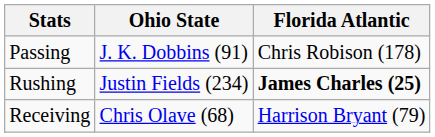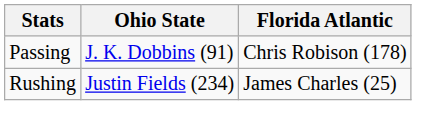 <table class="wikitable">
 <tr>
 <th>Stats</th>
 <th>Ohio State</th>
 <th>Florida Atlantic</th>
 </tr>
 <tr>
 <td>Passing</td>
 <td><a href='#'>J. K. Dobbins</a> (91)</td>
 <td>Chris Robison (178)</td>
 </tr>
 <tr>
 <td>Rushing</td>
 <td><a href='#'>Justin Fields</a> (234)</td>
-<td><strong>James Charles (25)</strong></td>
-</tr>
-<tr>
-<td>Receiving</td>
-<td><a href='#'>Chris Olave</a> (68)</td>
-<td><a href='#'>Harrison Bryant</a> (79)</td>
+<td>James Charles (25)</td>
 </tr>
 </table>
